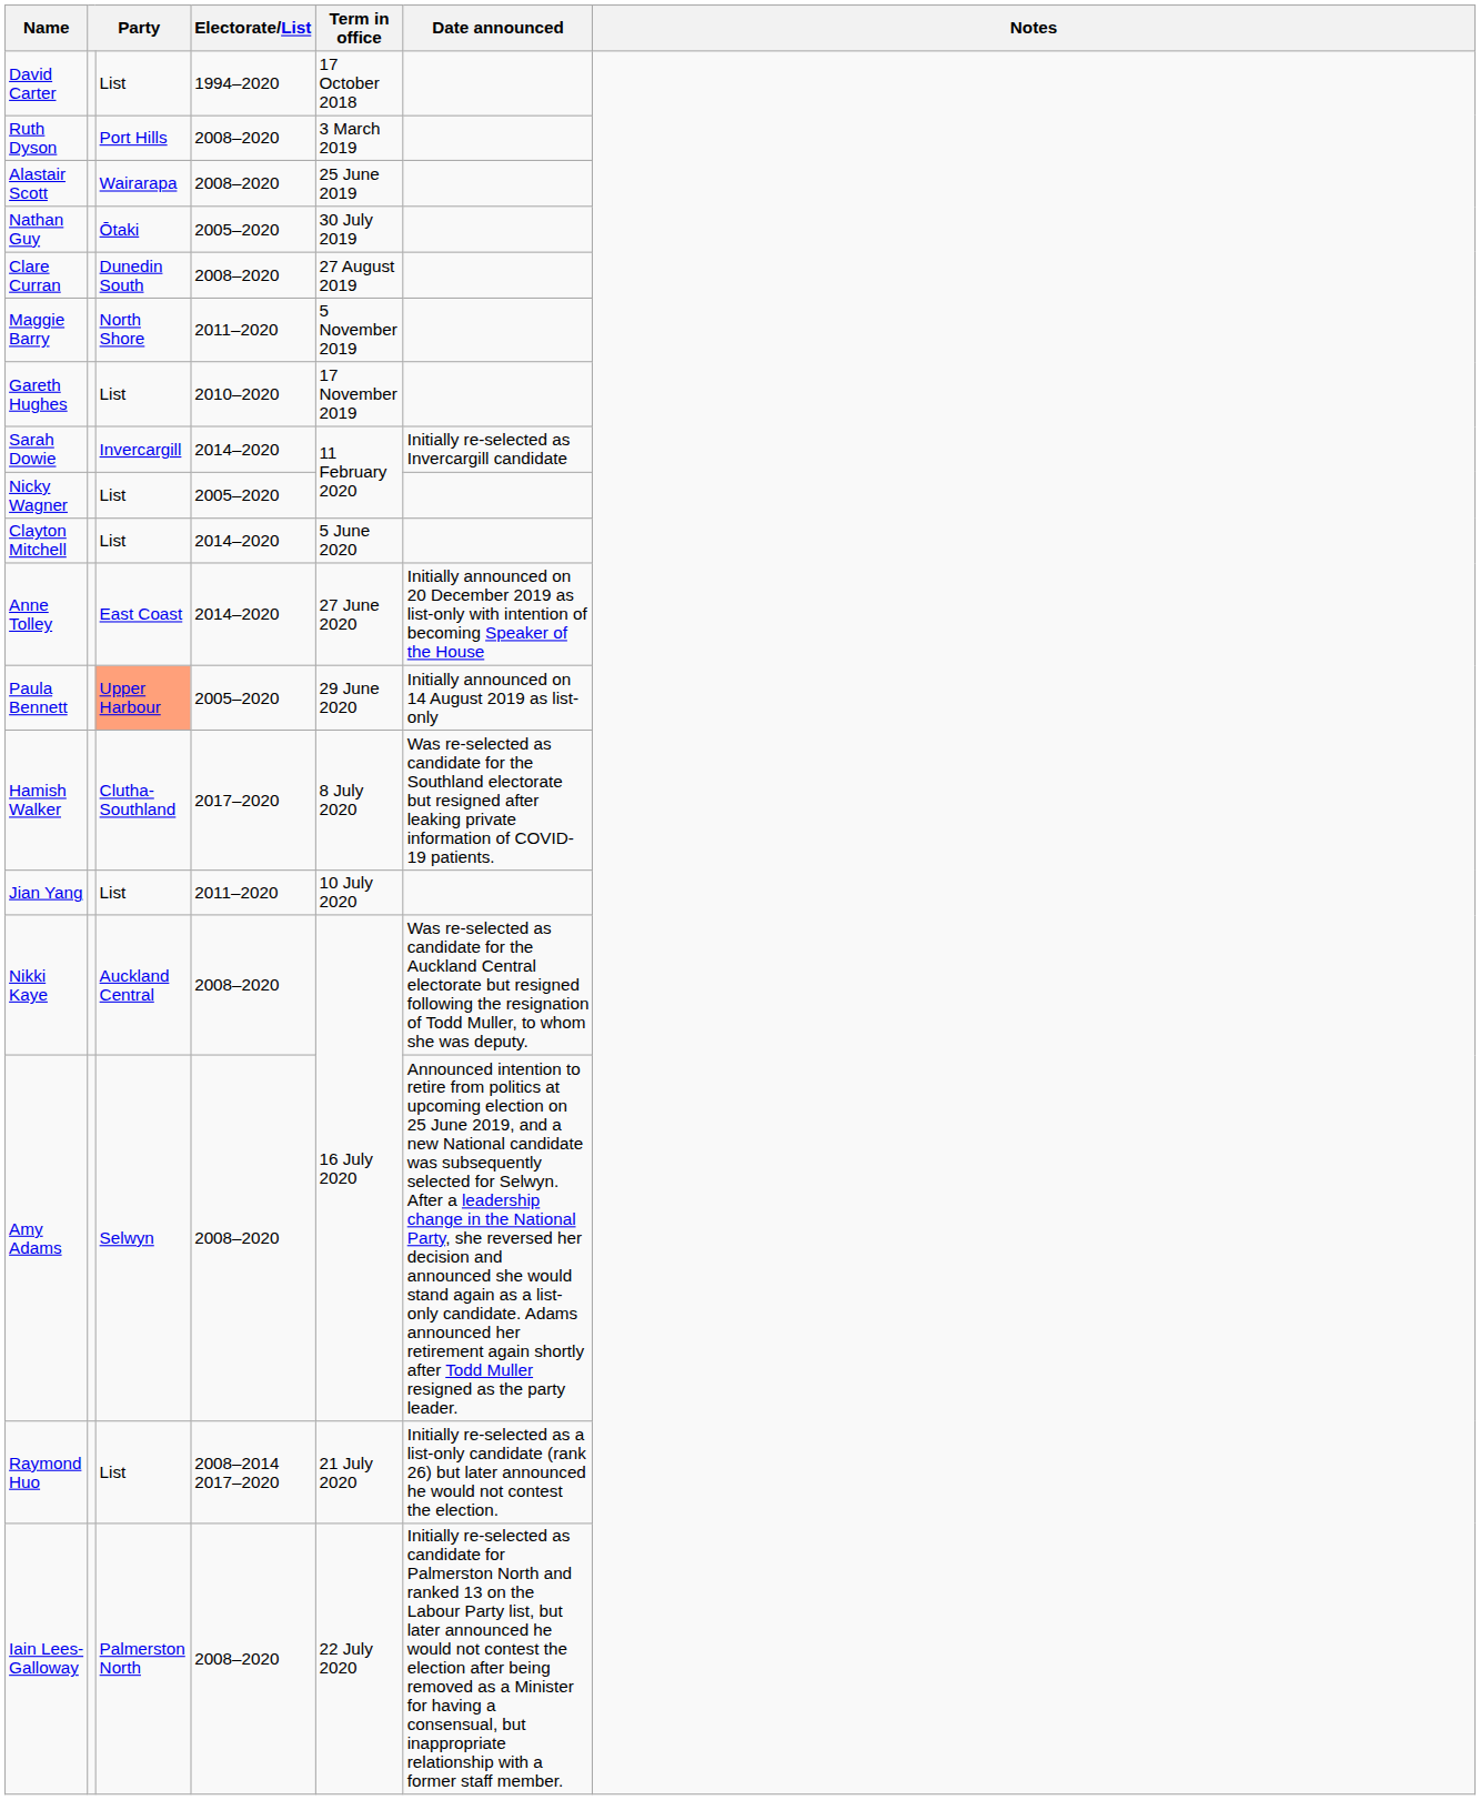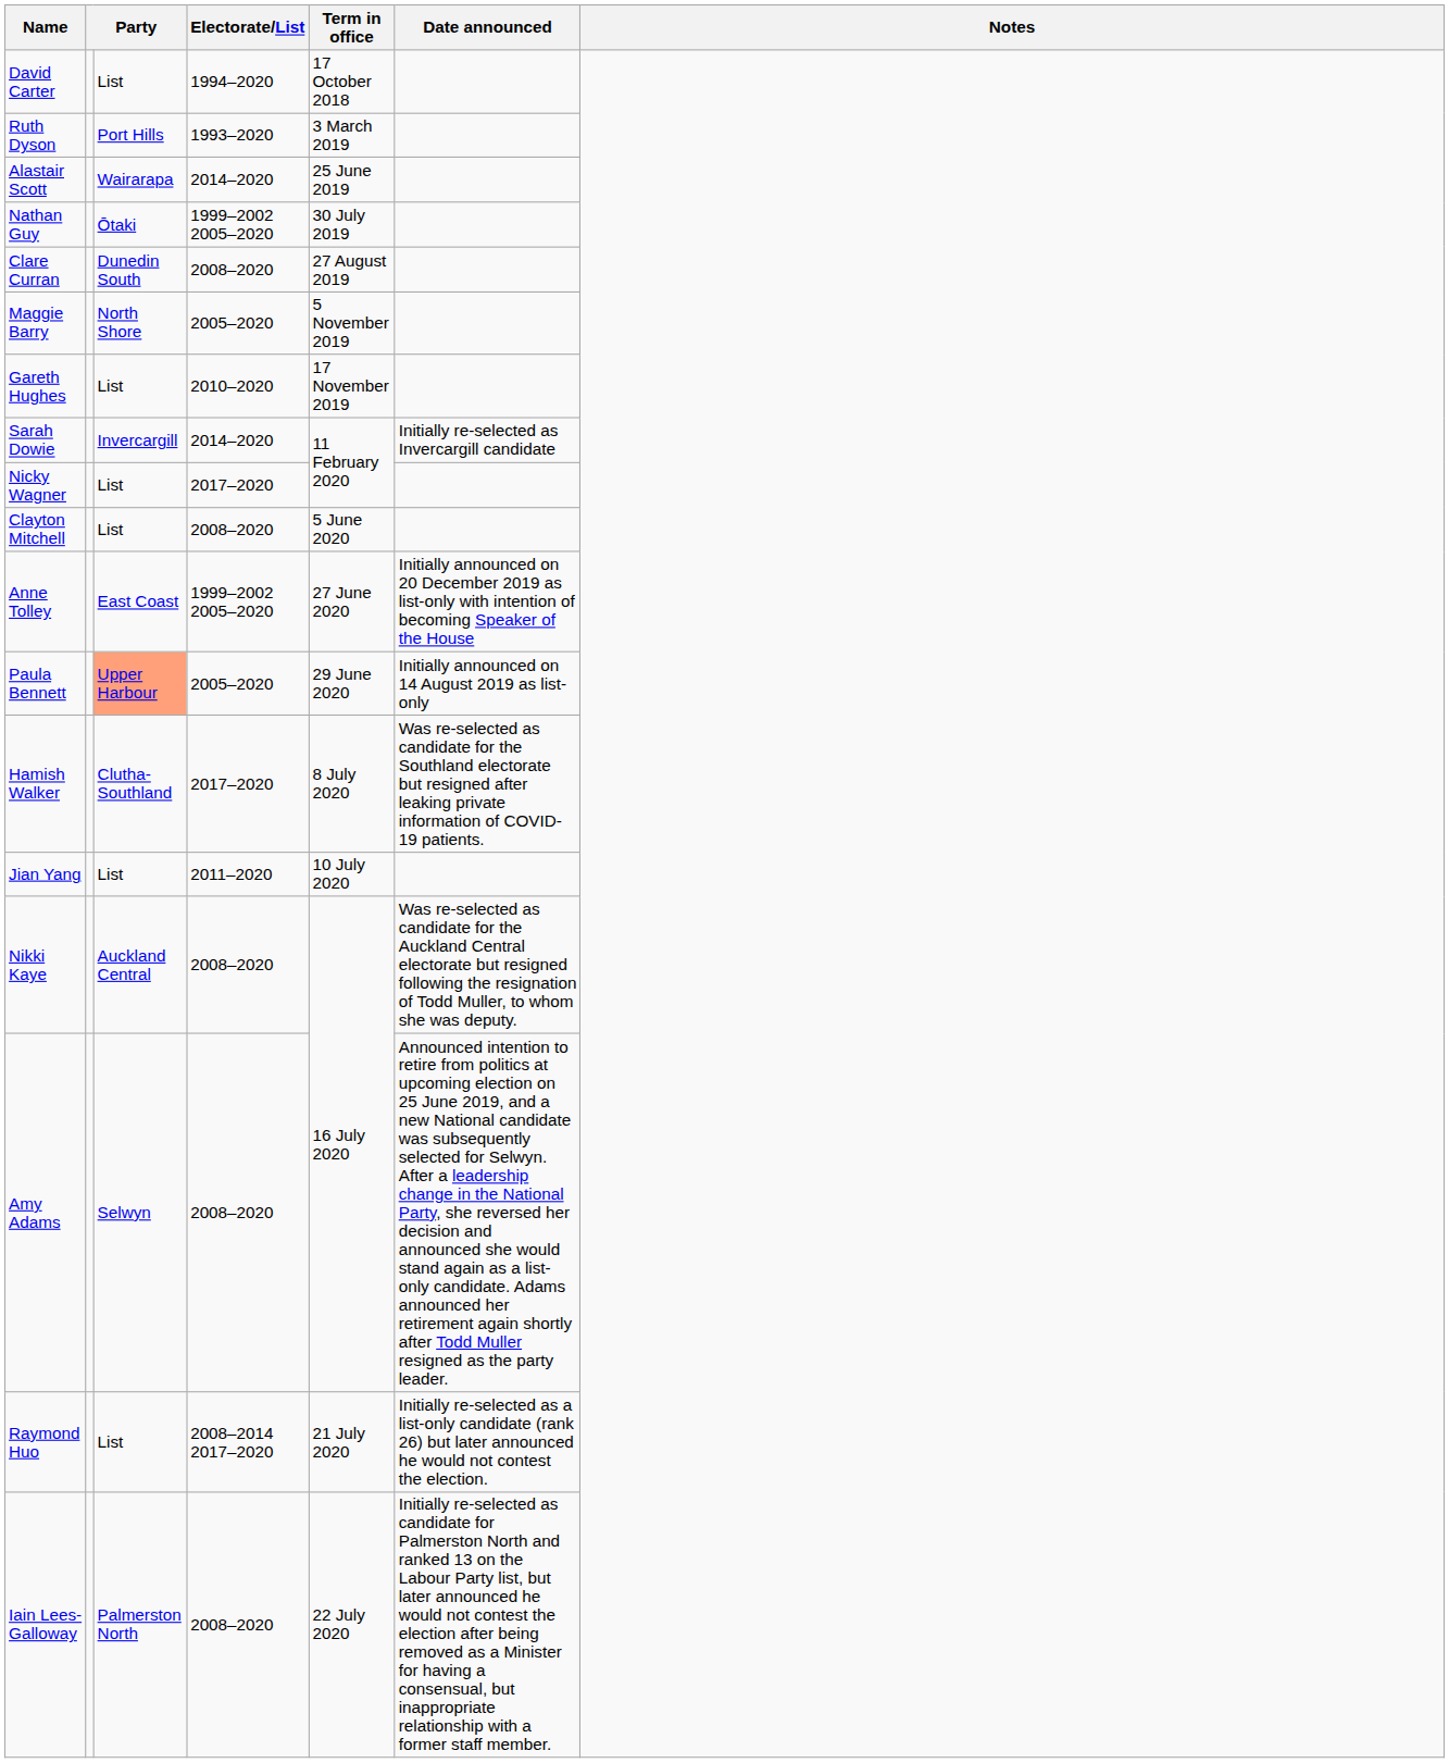 <table class="wikitable sortable" style="font-size:90%;">
 <tr>
 <th>Name</th>
 <th colspan=2>Party</th>
 <th>Electorate/<a href='#'>List</a></th>
 <th>Term in office</th>
 <th>Date announced</th>
 <th width=60%>Notes</th>
 </tr>
 <tr>
 <td><a href='#'>David Carter</a></td>
 <td></td>
 <td>List</td>
 <td>1994–2020</td>
 <td>17 October 2018</td>
 <td></td>
 </tr>
 <tr>
 <td><a href='#'>Ruth Dyson</a></td>
 <td></td>
 <td><a href='#'>Port Hills</a></td>
-<td>2008–2020</td>
+<td>1993–2020</td>
 <td>3 March 2019</td>
 <td></td>
 </tr>
 <tr>
 <td><a href='#'>Alastair Scott</a></td>
 <td></td>
 <td><a href='#'>Wairarapa</a></td>
-<td>2008–2020</td>
+<td>2014–2020</td>
 <td>25 June 2019</td>
 <td></td>
 </tr>
 <tr>
 <td><a href='#'>Nathan Guy</a></td>
 <td></td>
 <td><a href='#'>Ōtaki</a></td>
-<td>2005–2020</td>
+<td>1999–2002<br>2005–2020</td>
 <td>30 July 2019</td>
 <td></td>
 </tr>
 <tr>
 <td><a href='#'>Clare Curran</a></td>
 <td></td>
 <td><a href='#'>Dunedin South</a></td>
 <td>2008–2020</td>
 <td>27 August 2019</td>
 <td></td>
 </tr>
 <tr>
 <td><a href='#'>Maggie Barry</a></td>
 <td></td>
 <td><a href='#'>North Shore</a></td>
-<td>2011–2020</td>
+<td>2005–2020</td>
 <td>5 November 2019</td>
 <td></td>
 </tr>
 <tr>
 <td><a href='#'>Gareth Hughes</a></td>
 <td></td>
 <td>List</td>
 <td>2010–2020</td>
 <td>17 November 2019</td>
 <td></td>
 </tr>
 <tr>
 <td><a href='#'>Sarah Dowie</a></td>
 <td></td>
 <td><a href='#'>Invercargill</a></td>
 <td>2014–2020</td>
 <td rowspan=2>11 February 2020</td>
 <td>Initially re-selected as Invercargill candidate</td>
 </tr>
 <tr>
 <td><a href='#'>Nicky Wagner</a></td>
 <td></td>
 <td>List</td>
-<td>2005–2020</td>
+<td>2017–2020</td>
 <td></td>
 </tr>
 <tr>
 <td><a href='#'>Clayton Mitchell</a></td>
 <td></td>
 <td>List</td>
-<td>2014–2020</td>
+<td>2008–2020</td>
 <td>5 June 2020</td>
 <td></td>
 </tr>
 <tr>
 <td><a href='#'>Anne Tolley</a></td>
 <td></td>
 <td><a href='#'>East Coast</a></td>
-<td>2014–2020</td>
+<td>1999–2002<br>2005–2020</td>
 <td>27 June 2020</td>
 <td>Initially announced on 20 December 2019 as list-only with intention of becoming <a href='#'>Speaker of the House</a></td>
 </tr>
 <tr>
 <td><a href='#'>Paula Bennett</a></td>
 <td></td>
 <td style="background: lightsalmon;"><a href='#'>Upper Harbour</a></td>
 <td>2005–2020</td>
 <td>29 June 2020</td>
 <td>Initially announced on 14 August 2019 as list-only</td>
 </tr>
 <tr>
 <td><a href='#'>Hamish Walker</a></td>
 <td></td>
 <td><a href='#'>Clutha-Southland</a></td>
 <td>2017–2020</td>
 <td>8 July 2020</td>
 <td>Was re-selected as candidate for the Southland electorate but resigned after leaking private information of COVID-19 patients.</td>
 </tr>
 <tr>
 <td><a href='#'>Jian Yang</a></td>
 <td></td>
 <td>List</td>
 <td>2011–2020</td>
 <td>10 July 2020</td>
 <td></td>
 </tr>
 <tr>
 <td><a href='#'>Nikki Kaye</a></td>
 <td></td>
 <td><a href='#'>Auckland Central</a></td>
 <td>2008–2020</td>
 <td rowspan="2">16 July 2020</td>
 <td>Was re-selected as candidate for the Auckland Central electorate but resigned following the resignation of Todd Muller, to whom she was deputy.</td>
 </tr>
 <tr>
 <td><a href='#'>Amy Adams</a></td>
 <td></td>
 <td><a href='#'>Selwyn</a></td>
 <td>2008–2020</td>
 <td>Announced intention to retire from politics at upcoming election on 25 June 2019, and a new National candidate was subsequently selected for Selwyn. After a <a href='#'>leadership change in the National Party</a>, she reversed her decision and announced she would stand again as a list-only candidate. Adams announced her retirement again shortly after <a href='#'>Todd Muller</a> resigned as the party leader.</td>
 </tr>
 <tr>
 <td><a href='#'>Raymond Huo</a></td>
 <td></td>
 <td>List</td>
 <td>2008–2014<br>2017–2020</td>
 <td>21 July 2020</td>
 <td>Initially re-selected as a list-only candidate (rank 26) but later announced he would not contest the election.</td>
 </tr>
 <tr>
 <td><a href='#'>Iain Lees-Galloway</a></td>
 <td></td>
 <td><a href='#'>Palmerston North</a></td>
 <td>2008–2020</td>
 <td>22 July 2020</td>
 <td>Initially re-selected as candidate for Palmerston North and ranked 13 on the Labour Party list, but later announced he would not contest the election after being removed as a Minister for having a consensual, but inappropriate relationship with a former staff member.</td>
 </tr>
 </table>
